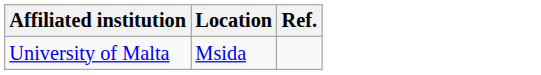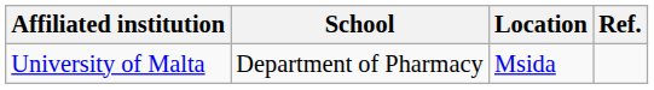 <table class="wikitable sortable">
 <tr>
 <th>Affiliated institution</th>
+<th>School</th>
 <th>Location</th>
 <th>Ref.</th>
 </tr>
 <tr>
 <td><a href='#'>University of Malta</a></td>
+<td>Department of Pharmacy</td>
 <td><a href='#'>Msida</a></td>
 <td></td>
 </tr>
 </table>
